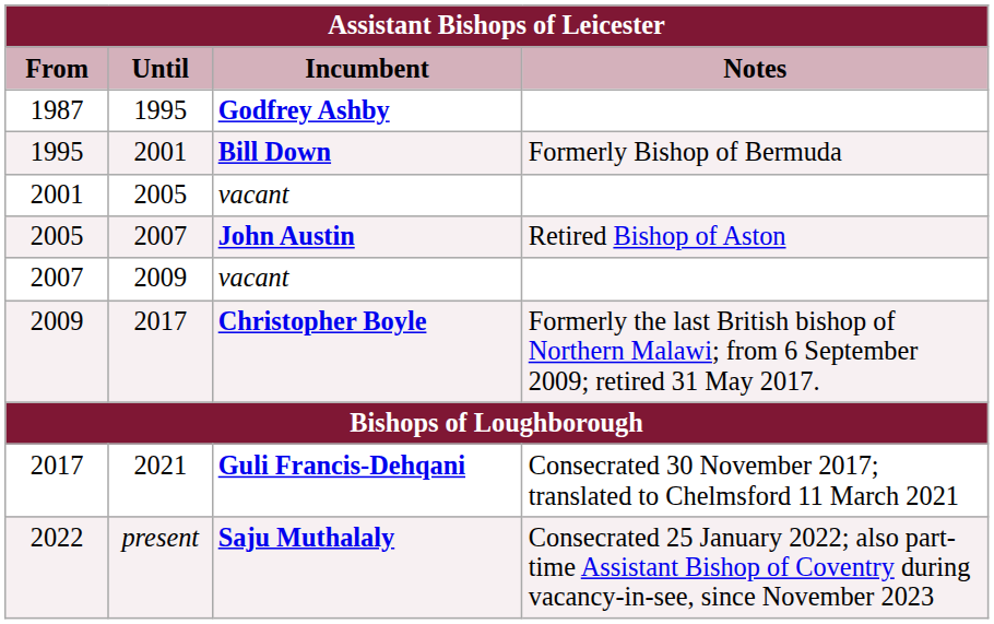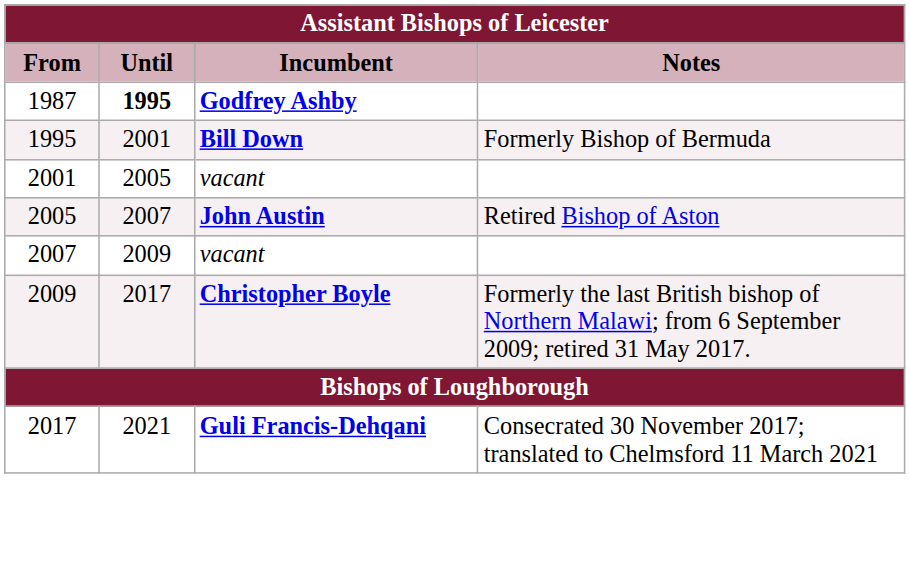 <table class="wikitable" style="width:95%;">
 <tr>
 <th colspan="4" style="background:#7f1734; color:white;">Assistant Bishops of Leicester</th>
 </tr>
 <tr>
 <th style="background:#d4b1bb; width:10%;">From</th>
 <th style="background:#d4b1bb; width:10%;">Until</th>
 <th style="background:#d4b1bb; width:30%;">Incumbent</th>
 <th style="background:#d4b1bb; width:45%;">Notes</th>
 </tr>
 <tr style="vertical-align:top; background:white;">
 <td align=center>1987</td>
-<td align=center>1995</td>
+<td align=center><strong>1995</strong></td>
 <td><strong><a href='#'>Godfrey Ashby</a></strong></td>
 <td></td>
 </tr>
 <tr style="vertical-align:top; background:#f7f0f2;">
 <td align=center>1995</td>
 <td align=center>2001</td>
 <td><strong><a href='#'>Bill Down</a></strong></td>
 <td>Formerly Bishop of Bermuda</td>
 </tr>
 <tr style="vertical-align:top; background:white;">
 <td align=center>2001</td>
 <td align=center>2005</td>
 <td><em>vacant</em></td>
 <td></td>
 </tr>
 <tr style="vertical-align:top; background:#f7f0f2;">
 <td align=center>2005</td>
 <td align=center>2007</td>
 <td><strong><a href='#'>John Austin</a></strong></td>
 <td>Retired <a href='#'>Bishop of Aston</a></td>
 </tr>
 <tr style="vertical-align:top; background:white;">
 <td align=center>2007</td>
 <td align=center>2009</td>
 <td><em>vacant</em></td>
 <td></td>
 </tr>
 <tr style="vertical-align:top; background:#f7f0f2;">
 <td align=center>2009</td>
 <td align=center>2017</td>
 <td><strong><a href='#'>Christopher Boyle</a></strong></td>
 <td>Formerly the last British bishop of <a href='#'>Northern Malawi</a>; from 6 September 2009; retired 31 May 2017.</td>
 </tr>
 <tr>
 <th colspan="4" style="background:#7f1734; color:white;">Bishops of Loughborough</th>
 </tr>
 <tr style="vertical-align:top; background:white;">
 <td align=center>2017</td>
 <td align=center>2021</td>
 <td><strong><a href='#'>Guli Francis-Dehqani</a></strong></td>
 <td>Consecrated 30 November 2017; translated to Chelmsford 11 March 2021</td>
 </tr>
-<tr style="vertical-align:top; background:#f7f0f2;">
-<td align=center>2022</td>
-<td align=center><em>present</em></td>
-<td><strong><a href='#'>Saju Muthalaly</a></strong></td>
-<td>Consecrated 25 January 2022; also part-time <a href='#'>Assistant&nbsp;Bishop of Coventry</a> during vacancy-in-see, since November 2023</td>
-</tr>
 </table>
